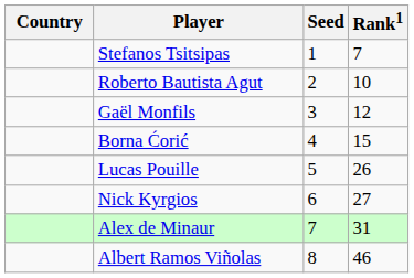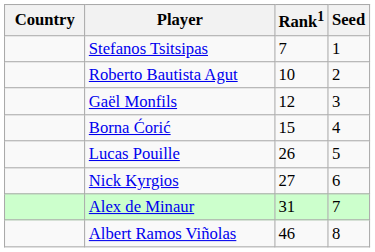 <table class="sortable wikitable">
 <tr>
 <th width=70>Country</th>
 <th width=175>Player</th>
+<th>Rank<sup>1</sup></th>
 <th>Seed</th>
-<th>Rank<sup>1</sup></th>
 </tr>
 <tr>
 <td></td>
 <td><a href='#'>Stefanos Tsitsipas</a></td>
+<td>7</td>
 <td>1</td>
+</tr>
+<tr>
+<td></td>
+<td><a href='#'>Roberto Bautista Agut</a></td>
+<td>10</td>
+<td>2</td>
+</tr>
+<tr>
+<td></td>
+<td><a href='#'>Gaël Monfils</a></td>
+<td>12</td>
+<td>3</td>
+</tr>
+<tr>
+<td></td>
+<td><a href='#'>Borna Ćorić</a></td>
+<td>15</td>
+<td>4</td>
+</tr>
+<tr>
+<td></td>
+<td><a href='#'>Lucas Pouille</a></td>
+<td>26</td>
+<td>5</td>
+</tr>
+<tr>
+<td></td>
+<td><a href='#'>Nick Kyrgios</a></td>
+<td>27</td>
+<td>6</td>
+</tr>
+<tr style="background:#cfc;">
+<td></td>
+<td><a href='#'>Alex de Minaur</a></td>
+<td>31</td>
 <td>7</td>
 </tr>
 <tr>
 <td></td>
-<td><a href='#'>Roberto Bautista Agut</a></td>
-<td>2</td>
-<td>10</td>
-</tr>
-<tr>
-<td></td>
-<td><a href='#'>Gaël Monfils</a></td>
-<td>3</td>
-<td>12</td>
-</tr>
-<tr>
-<td></td>
-<td><a href='#'>Borna Ćorić</a></td>
-<td>4</td>
-<td>15</td>
-</tr>
-<tr>
-<td></td>
-<td><a href='#'>Lucas Pouille</a></td>
-<td>5</td>
-<td>26</td>
-</tr>
-<tr>
-<td></td>
-<td><a href='#'>Nick Kyrgios</a></td>
-<td>6</td>
-<td>27</td>
-</tr>
-<tr style="background:#cfc;">
-<td></td>
-<td><a href='#'>Alex de Minaur</a></td>
-<td>7</td>
-<td>31</td>
-</tr>
-<tr>
-<td></td>
 <td><a href='#'>Albert Ramos Viñolas</a></td>
+<td>46</td>
 <td>8</td>
-<td>46</td>
 </tr>
 </table>
